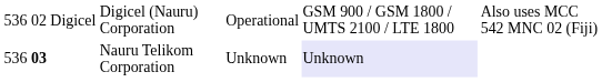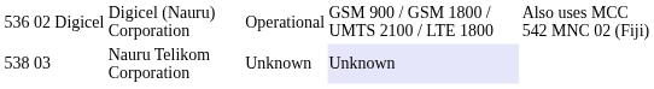 <table>
 <tr>
 <td>536</td>
 <td>02</td>
 <td>Digicel</td>
 <td>Digicel (Nauru) Corporation</td>
 <td>Operational</td>
 <td>GSM 900 / GSM 1800 / UMTS 2100 / LTE 1800</td>
 <td>Also uses MCC 542 MNC 02 (Fiji)</td>
 </tr>
 <tr>
-<td>536</td>
-<td><strong>03</strong></td>
+<td>538</td>
+<td>03</td>
 <td></td>
 <td>Nauru Telikom Corporation</td>
 <td>Unknown</td>
 <td style="background: lavender;">Unknown</td>
 <td></td>
 </tr>
 </table>
